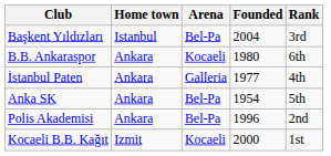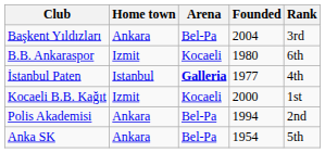 <table class="wikitable">
 <tr>
 <th>Club</th>
 <th>Home town</th>
 <th>Arena</th>
 <th>Founded</th>
 <th>Rank</th>
 </tr>
 <tr>
 <td><a href='#'>Başkent Yıldızları</a></td>
-<td><a href='#'>Istanbul</a></td>
+<td><a href='#'>Ankara</a></td>
 <td><a href='#'>Bel-Pa</a></td>
 <td>2004</td>
 <td>3rd</td>
 </tr>
 <tr>
 <td><a href='#'>B.B. Ankaraspor</a></td>
-<td><a href='#'>Ankara</a></td>
+<td><a href='#'>Izmit</a></td>
 <td><a href='#'>Kocaeli</a></td>
 <td>1980</td>
 <td>6th</td>
 </tr>
 <tr>
 <td><a href='#'>İstanbul Paten</a></td>
-<td><a href='#'>Ankara</a></td>
-<td><a href='#'>Galleria</a></td>
+<td><a href='#'>Istanbul</a></td>
+<td><strong><a href='#'>Galleria</a></strong></td>
 <td>1977</td>
 <td>4th</td>
+</tr>
+<tr>
+<td><a href='#'>Kocaeli B.B. Kağıt</a></td>
+<td><a href='#'>Izmit</a></td>
+<td><a href='#'>Kocaeli</a></td>
+<td>2000</td>
+<td>1st</td>
+</tr>
+<tr>
+<td><a href='#'>Polis Akademisi</a></td>
+<td><a href='#'>Ankara</a></td>
+<td><a href='#'>Bel-Pa</a></td>
+<td>1994</td>
+<td>2nd</td>
 </tr>
 <tr>
 <td><a href='#'>Anka SK</a></td>
 <td><a href='#'>Ankara</a></td>
 <td><a href='#'>Bel-Pa</a></td>
 <td>1954</td>
 <td>5th</td>
 </tr>
-<tr>
-<td><a href='#'>Polis Akademisi</a></td>
-<td><a href='#'>Ankara</a></td>
-<td><a href='#'>Bel-Pa</a></td>
-<td>1996</td>
-<td>2nd</td>
-</tr>
-<tr>
-<td><a href='#'>Kocaeli B.B. Kağıt</a></td>
-<td><a href='#'>Izmit</a></td>
-<td><a href='#'>Kocaeli</a></td>
-<td>2000</td>
-<td>1st</td>
-</tr>
 </table>
